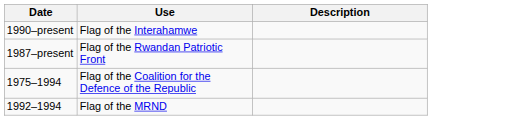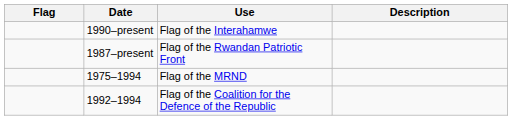 <table class="wikitable">
 <tr>
+<th style="width:110px;">Flag</th>
 <th style="width:100px;">Date</th>
 <th style="width:250px;">Use</th>
 <th style="width:250px;">Description</th>
 </tr>
 <tr>
+<td></td>
 <td>1990–present</td>
 <td>Flag of the <a href='#'>Interahamwe</a></td>
 <td></td>
 </tr>
 <tr>
+<td></td>
 <td>1987–present</td>
 <td>Flag of the <a href='#'>Rwandan Patriotic Front</a></td>
 <td></td>
 </tr>
 <tr>
+<td></td>
 <td>1975–1994</td>
+<td>Flag of the <a href='#'>MRND</a></td>
+<td></td>
+</tr>
+<tr>
+<td></td>
+<td>1992–1994</td>
 <td>Flag of the <a href='#'>Coalition for the Defence of the Republic</a></td>
 <td></td>
 </tr>
-<tr>
-<td>1992–1994</td>
-<td>Flag of the <a href='#'>MRND</a></td>
-<td></td>
-</tr>
 </table>
